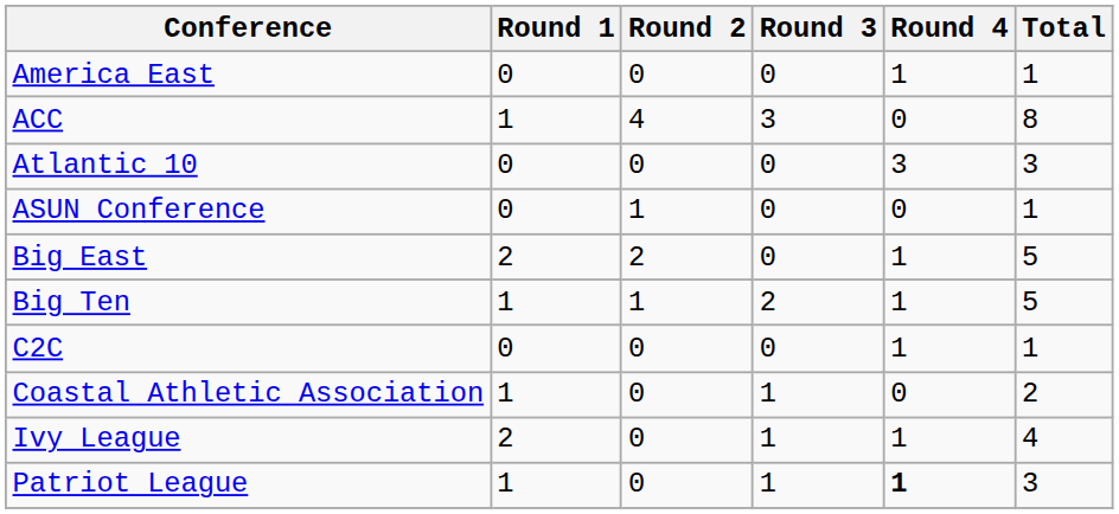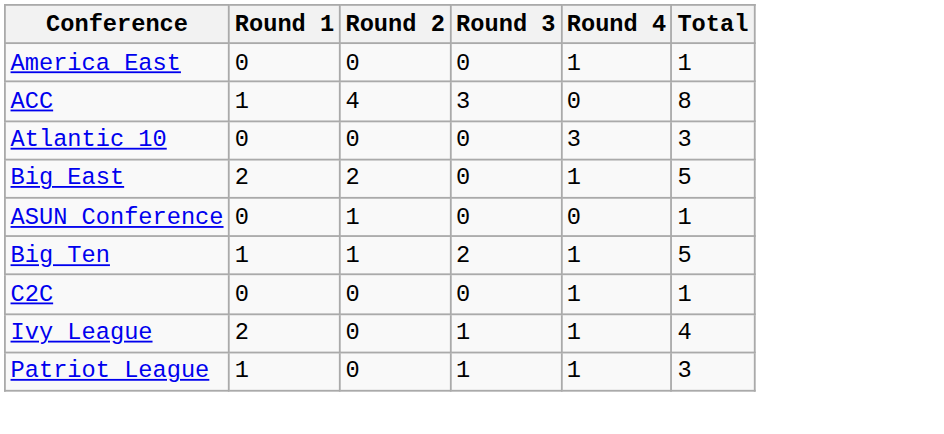 <table class="wikitable sortable">
 <tr>
 <th>Conference</th>
 <th>Round 1</th>
 <th>Round 2</th>
 <th>Round 3</th>
 <th>Round 4</th>
 <th>Total</th>
 </tr>
 <tr>
 <td><a href='#'>America East</a></td>
 <td>0</td>
 <td>0</td>
 <td>0</td>
 <td>1</td>
 <td>1</td>
 </tr>
 <tr>
 <td><a href='#'>ACC</a></td>
 <td>1</td>
 <td>4</td>
 <td>3</td>
 <td>0</td>
 <td>8</td>
 </tr>
 <tr>
 <td><a href='#'>Atlantic 10</a></td>
 <td>0</td>
 <td>0</td>
 <td>0</td>
 <td>3</td>
 <td>3</td>
 </tr>
 <tr>
+<td><a href='#'>Big East</a></td>
+<td>2</td>
+<td>2</td>
+<td>0</td>
+<td>1</td>
+<td>5</td>
+</tr>
+<tr>
 <td><a href='#'>ASUN Conference</a></td>
 <td>0</td>
 <td>1</td>
 <td>0</td>
 <td>0</td>
 <td>1</td>
-</tr>
-<tr>
-<td><a href='#'>Big East</a></td>
-<td>2</td>
-<td>2</td>
-<td>0</td>
-<td>1</td>
-<td>5</td>
 </tr>
 <tr>
 <td><a href='#'>Big Ten</a></td>
 <td>1</td>
 <td>1</td>
 <td>2</td>
 <td>1</td>
 <td>5</td>
 </tr>
 <tr>
 <td><a href='#'>C2C</a></td>
 <td>0</td>
 <td>0</td>
 <td>0</td>
 <td>1</td>
 <td>1</td>
 </tr>
 <tr>
-<td><a href='#'>Coastal Athletic Association</a></td>
-<td>1</td>
-<td>0</td>
-<td>1</td>
-<td>0</td>
-<td>2</td>
-</tr>
-<tr>
 <td><a href='#'>Ivy League</a></td>
 <td>2</td>
 <td>0</td>
 <td>1</td>
 <td>1</td>
 <td>4</td>
 </tr>
 <tr>
 <td><a href='#'>Patriot League</a></td>
 <td>1</td>
 <td>0</td>
 <td>1</td>
-<td><strong>1</strong></td>
+<td>1</td>
 <td>3</td>
 </tr>
 </table>
